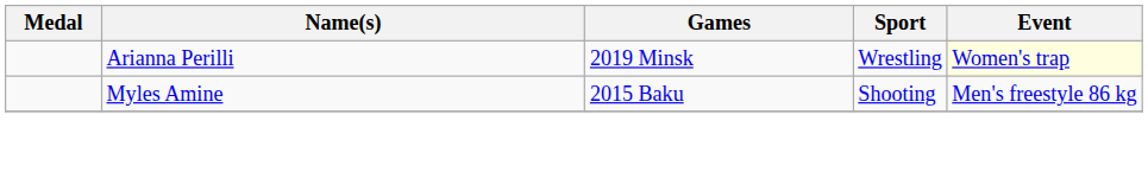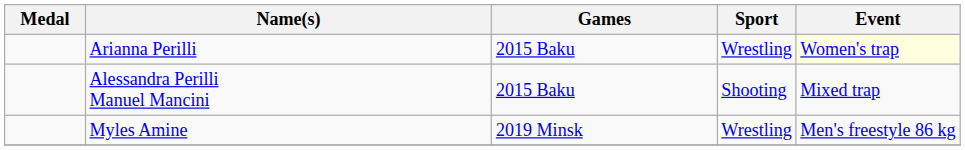 <table class="wikitable sortable" style="font-size: 95%;">
 <tr>
 <th style="width:4em">Medal</th>
 <th style="width:22em">Name(s)</th>
 <th style="width:12em">Games</th>
 <th>Sport</th>
 <th>Event</th>
 </tr>
 <tr>
 <td></td>
 <td><a href='#'>Arianna Perilli</a></td>
-<td> <a href='#'>2019 Minsk</a></td>
+<td> <a href='#'>2015 Baku</a></td>
 <td> <a href='#'>Wrestling</a></td>
 <td style="background: lightyellow;"><a href='#'>Women's trap</a></td>
 </tr>
 <tr>
 <td></td>
-<td><a href='#'>Myles Amine</a></td>
+<td><a href='#'>Alessandra Perilli</a><br><a href='#'>Manuel Mancini</a></td>
 <td> <a href='#'>2015 Baku</a></td>
 <td> <a href='#'>Shooting</a></td>
+<td><a href='#'>Mixed trap</a></td>
+</tr>
+<tr>
+<td></td>
+<td><a href='#'>Myles Amine</a></td>
+<td> <a href='#'>2019 Minsk</a></td>
+<td> <a href='#'>Wrestling</a></td>
 <td><a href='#'>Men's freestyle 86 kg</a></td>
 </tr>
 <tr>
 </tr>
 </table>
